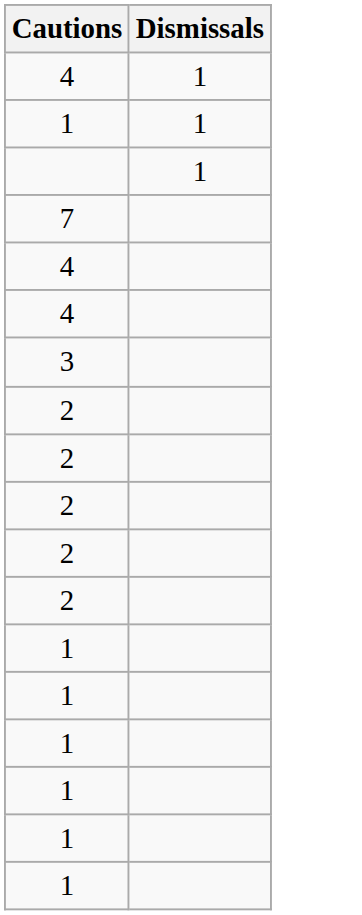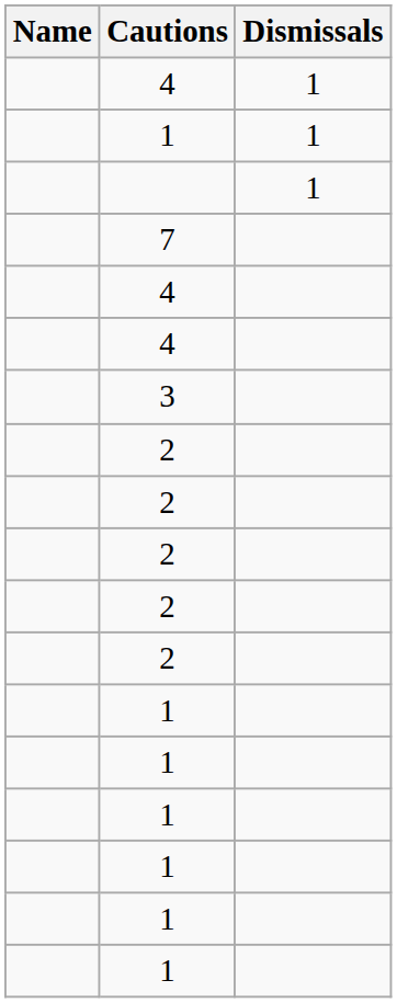 <table class="wikitable sortable" style="text-align:center; font-size:95%">
 <tr>
+<th>Name</th>
 <th>Cautions</th>
 <th>Dismissals</th>
 </tr>
 <tr>
+<td></td>
 <td> 4</td>
 <td> 1</td>
 </tr>
 <tr>
+<td></td>
 <td> 1</td>
 <td> 1</td>
 </tr>
 <tr>
 <td></td>
+<td></td>
 <td> 1</td>
 </tr>
 <tr>
+<td></td>
 <td> 7</td>
 <td></td>
 </tr>
 <tr>
+<td></td>
 <td> 4</td>
 <td></td>
 </tr>
 <tr>
+<td></td>
 <td> 4</td>
 <td></td>
 </tr>
 <tr>
+<td></td>
 <td> 3</td>
 <td></td>
 </tr>
 <tr>
+<td></td>
 <td> 2</td>
 <td></td>
 </tr>
 <tr>
+<td></td>
 <td> 2</td>
 <td></td>
 </tr>
 <tr>
+<td></td>
 <td> 2</td>
 <td></td>
 </tr>
 <tr>
+<td></td>
 <td> 2</td>
 <td></td>
 </tr>
 <tr>
+<td></td>
 <td> 2</td>
 <td></td>
 </tr>
 <tr>
+<td></td>
 <td> 1</td>
 <td></td>
 </tr>
 <tr>
+<td></td>
 <td> 1</td>
 <td></td>
 </tr>
 <tr>
+<td></td>
 <td> 1</td>
 <td></td>
 </tr>
 <tr>
+<td></td>
 <td> 1</td>
 <td></td>
 </tr>
 <tr>
+<td></td>
 <td> 1</td>
 <td></td>
 </tr>
 <tr>
+<td></td>
 <td> 1</td>
 <td></td>
 </tr>
 </table>
